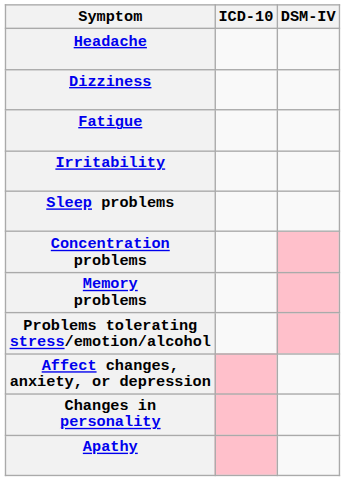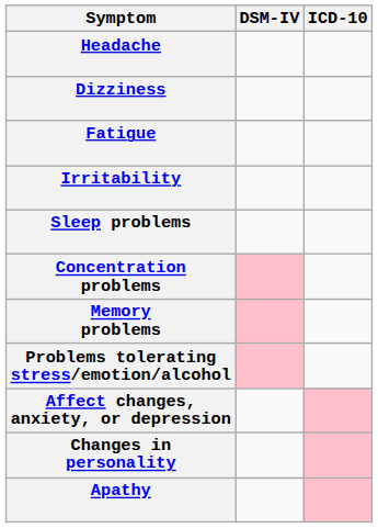 <table class="wikitable" style="float:right; font-size:85%; margin-left:15px; text-align:center">
 <tr>
 <th>Symptom</th>
+<th>DSM-IV</th>
 <th>ICD-10</th>
-<th>DSM-IV</th>
 </tr>
 <tr>
 <th><a href='#'>Headache</a> <br> </th>
 <td></td>
 <td></td>
 </tr>
 <tr>
 <th><a href='#'>Dizziness</a> <br> </th>
 <td></td>
 <td></td>
 </tr>
 <tr>
 <th><a href='#'>Fatigue</a> <br> </th>
 <td></td>
 <td></td>
 </tr>
 <tr>
 <th><a href='#'>Irritability</a> <br> </th>
 <td></td>
 <td></td>
 </tr>
 <tr>
 <th><a href='#'>Sleep</a> problems <br> </th>
 <td></td>
 <td></td>
 </tr>
 <tr>
 <th><a href='#'>Concentration</a> <br> problems</th>
+<td style="background:pink"></td>
+<td></td>
+</tr>
+<tr>
+<th><a href='#'>Memory</a> <br> problems</th>
+<td style="background:pink"></td>
+<td></td>
+</tr>
+<tr>
+<th>Problems tolerating <br> <a href='#'>stress</a>/emotion/alcohol</th>
+<td style="background:pink"></td>
+<td></td>
+</tr>
+<tr>
+<th><a href='#'>Affect</a> changes,<br> anxiety, or depression</th>
 <td></td>
 <td style="background:pink"></td>
 </tr>
 <tr>
-<th><a href='#'>Memory</a> <br> problems</th>
+<th>Changes in <br> <a href='#'>personality</a></th>
 <td></td>
 <td style="background:pink"></td>
 </tr>
 <tr>
-<th>Problems tolerating <br> <a href='#'>stress</a>/emotion/alcohol</th>
+<th><a href='#'>Apathy</a> <br> </th>
 <td></td>
 <td style="background:pink"></td>
 </tr>
-<tr>
-<th><a href='#'>Affect</a> changes,<br> anxiety, or depression</th>
-<td style="background:pink"></td>
-<td></td>
-</tr>
-<tr>
-<th>Changes in <br> <a href='#'>personality</a></th>
-<td style="background:pink"></td>
-<td></td>
-</tr>
-<tr>
-<th><a href='#'>Apathy</a> <br> </th>
-<td style="background:pink"></td>
-<td></td>
-</tr>
 </table>
